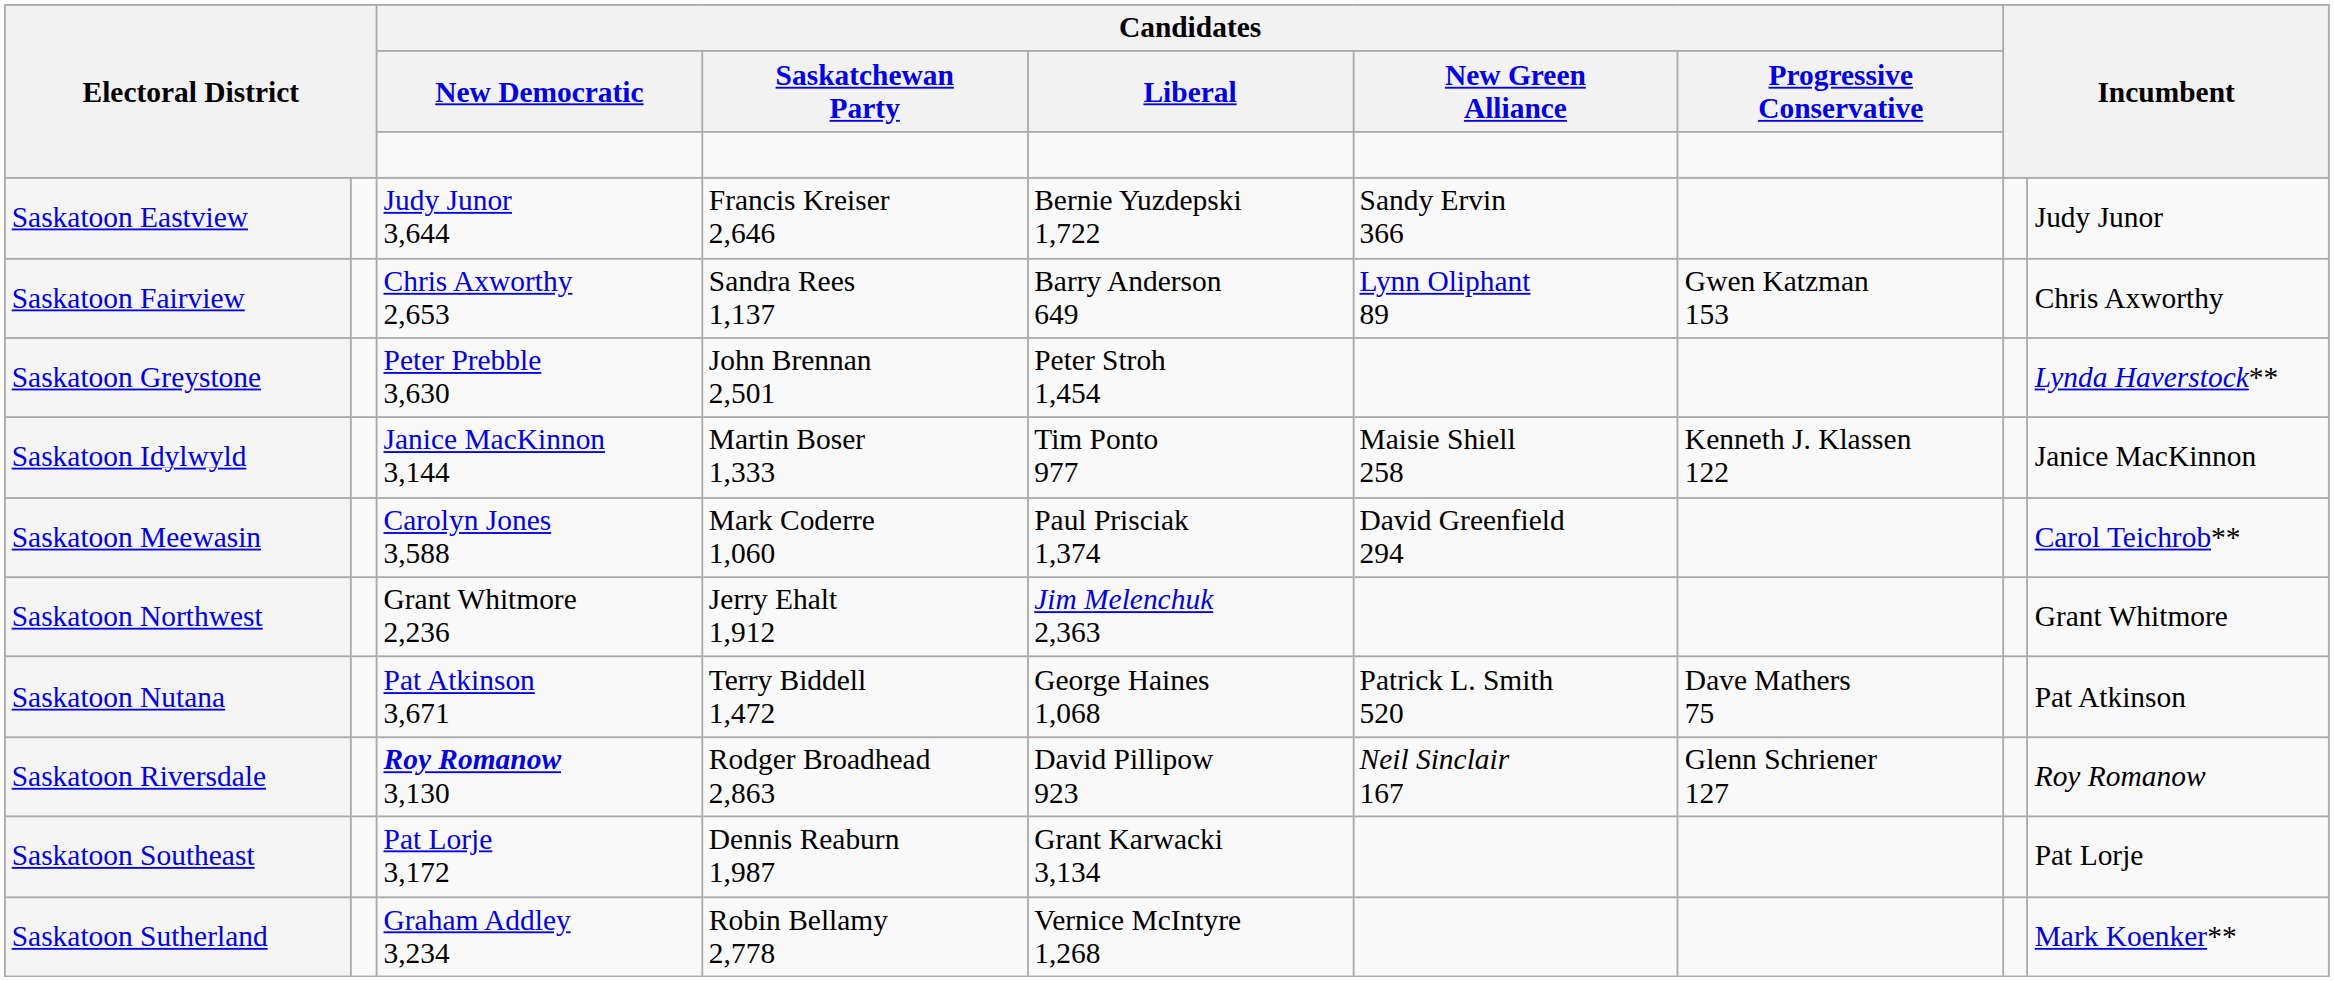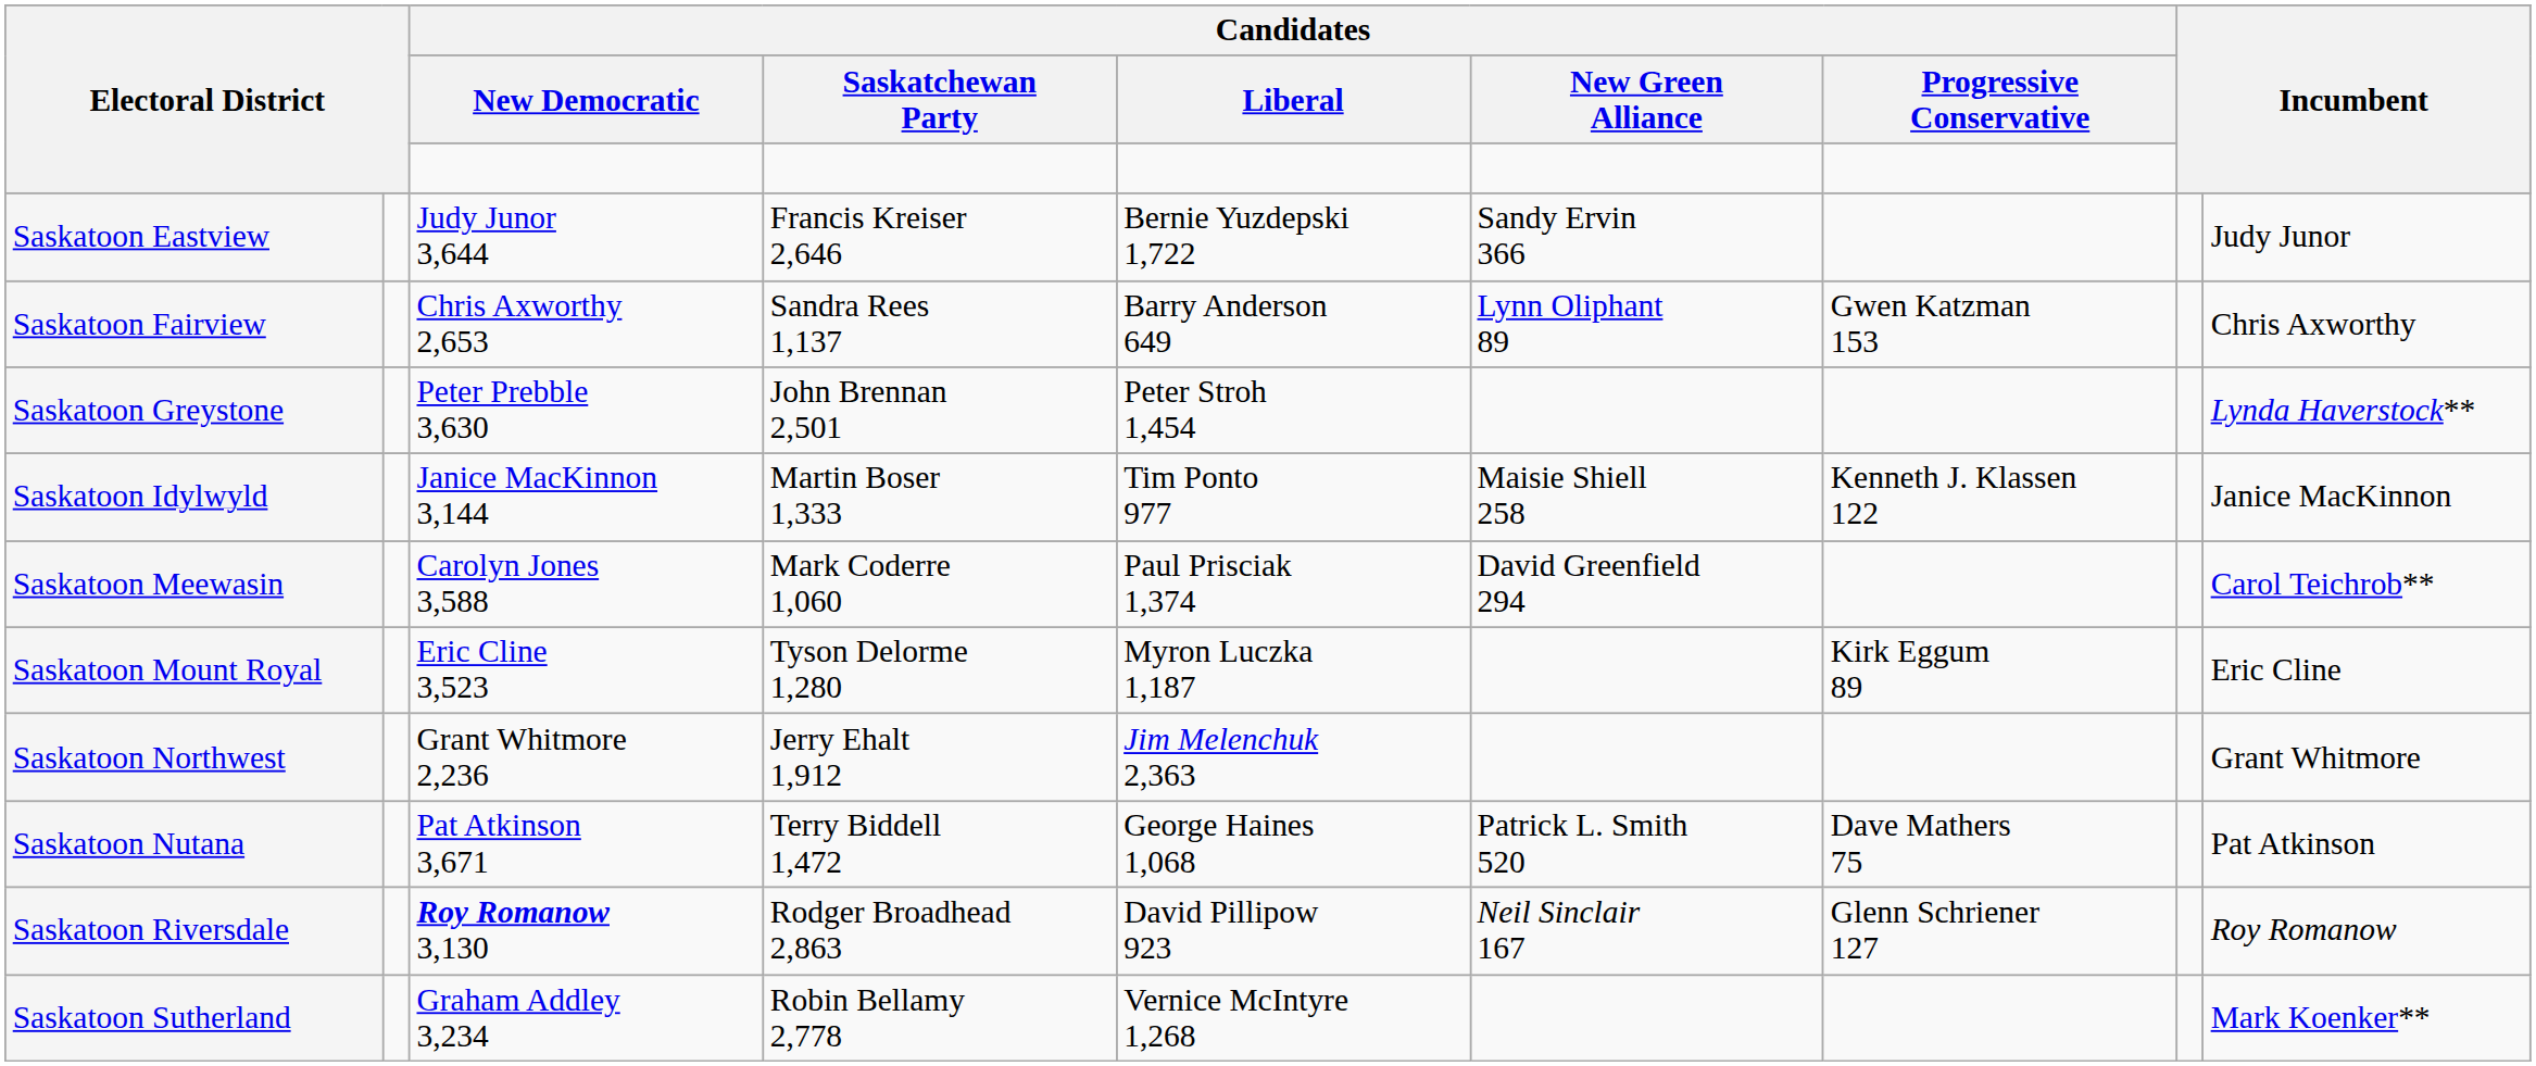 <table class="wikitable" style="width:100%">
 <tr>
 <th style="width:16%;" rowspan=3 colspan=2>Electoral District</th>
 <th colspan=5>Candidates</th>
 <th style="width:14%;" rowspan=3 colspan=2>Incumbent</th>
 </tr>
 <tr>
 <th width=14%><a href='#'>New Democratic</a></th>
 <th width=14%><a href='#'>Saskatchewan<br>Party</a></th>
 <th width=14%><a href='#'>Liberal</a></th>
 <th width=14%><a href='#'>New Green<br>Alliance</a></th>
 <th width=14%><a href='#'>Progressive<br>Conservative</a></th>
 </tr>
 <tr>
 <td width=14% > </td>
 <td width=14% > </td>
 <td width=14% > </td>
 <td width=14% > </td>
 <td width=14% > </td>
 </tr>
 <tr>
 <td bgcolor=whitesmoke><a href='#'>Saskatoon Eastview</a></td>
 <td> </td>
 <td><a href='#'>Judy Junor</a><br>3,644</td>
 <td>Francis Kreiser<br>2,646</td>
 <td>Bernie Yuzdepski<br>1,722</td>
 <td>Sandy Ervin<br>366</td>
 <td></td>
 <td> </td>
 <td>Judy Junor</td>
 </tr>
 <tr>
 <td bgcolor=whitesmoke><a href='#'>Saskatoon Fairview</a></td>
 <td> </td>
 <td><a href='#'>Chris Axworthy</a><br>2,653</td>
 <td>Sandra Rees<br>1,137</td>
 <td>Barry Anderson<br>649</td>
 <td><a href='#'>Lynn Oliphant</a><br>89</td>
 <td>Gwen Katzman<br>153</td>
 <td> </td>
 <td>Chris Axworthy</td>
 </tr>
 <tr>
 <td bgcolor=whitesmoke><a href='#'>Saskatoon Greystone</a></td>
 <td> </td>
 <td><a href='#'>Peter Prebble</a><br>3,630</td>
 <td>John Brennan<br>2,501</td>
 <td>Peter Stroh<br>1,454</td>
 <td></td>
 <td></td>
 <td> </td>
 <td><em><a href='#'>Lynda Haverstock</a></em>**</td>
 </tr>
 <tr>
 <td bgcolor=whitesmoke><a href='#'>Saskatoon Idylwyld</a></td>
 <td> </td>
 <td><a href='#'>Janice MacKinnon</a><br>3,144</td>
 <td>Martin Boser<br>1,333</td>
 <td>Tim Ponto<br>977</td>
 <td>Maisie Shiell<br>258</td>
 <td>Kenneth J. Klassen<br>122</td>
 <td> </td>
 <td>Janice MacKinnon</td>
 </tr>
 <tr>
 <td bgcolor=whitesmoke><a href='#'>Saskatoon Meewasin</a></td>
 <td> </td>
 <td><a href='#'>Carolyn Jones</a><br>3,588</td>
 <td>Mark Coderre<br>1,060</td>
 <td>Paul Prisciak<br>1,374</td>
 <td>David Greenfield<br>294</td>
 <td></td>
 <td> </td>
 <td><a href='#'>Carol Teichrob</a>**</td>
 </tr>
 <tr>
+<td bgcolor=whitesmoke><a href='#'>Saskatoon Mount Royal</a></td>
+<td> </td>
+<td><a href='#'>Eric Cline</a><br>3,523</td>
+<td>Tyson Delorme<br>1,280</td>
+<td>Myron Luczka<br>1,187</td>
+<td></td>
+<td>Kirk Eggum<br>89</td>
+<td> </td>
+<td>Eric Cline</td>
+</tr>
+<tr>
 <td bgcolor=whitesmoke><a href='#'>Saskatoon Northwest</a></td>
 <td> </td>
 <td>Grant Whitmore<br>2,236</td>
 <td>Jerry Ehalt<br>1,912</td>
 <td><em><a href='#'>Jim Melenchuk</a></em><br>2,363</td>
 <td></td>
 <td></td>
 <td> </td>
 <td>Grant Whitmore</td>
 </tr>
 <tr>
 <td bgcolor=whitesmoke><a href='#'>Saskatoon Nutana</a></td>
 <td> </td>
 <td><a href='#'>Pat Atkinson</a><br>3,671</td>
 <td>Terry Biddell<br>1,472</td>
 <td>George Haines<br>1,068</td>
 <td>Patrick L. Smith<br>520</td>
 <td>Dave Mathers<br>75</td>
 <td> </td>
 <td>Pat Atkinson</td>
 </tr>
 <tr>
 <td bgcolor=whitesmoke><a href='#'>Saskatoon Riversdale</a></td>
 <td> </td>
 <td><strong><em><a href='#'>Roy Romanow</a></em></strong><br>3,130</td>
 <td>Rodger Broadhead<br>2,863</td>
 <td>David Pillipow<br>923</td>
 <td><em>Neil Sinclair</em><br>167</td>
 <td>Glenn Schriener<br>127</td>
 <td> </td>
 <td><em>Roy Romanow</em></td>
 </tr>
 <tr>
-<td bgcolor=whitesmoke><a href='#'>Saskatoon Southeast</a></td>
-<td> </td>
-<td><a href='#'>Pat Lorje</a><br>3,172</td>
-<td>Dennis Reaburn<br>1,987</td>
-<td>Grant Karwacki<br>3,134</td>
-<td></td>
-<td></td>
-<td> </td>
-<td>Pat Lorje</td>
-</tr>
-<tr>
 <td bgcolor=whitesmoke><a href='#'>Saskatoon Sutherland</a></td>
 <td> </td>
 <td><a href='#'>Graham Addley</a><br>3,234</td>
 <td>Robin Bellamy<br>2,778</td>
 <td>Vernice McIntyre<br>1,268</td>
 <td></td>
 <td></td>
 <td> </td>
 <td><a href='#'>Mark Koenker</a>**</td>
 </tr>
 </table>
